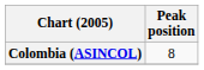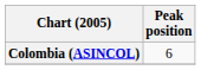 <table class="wikitable sortable plainrowheaders" style="text-align:center">
 <tr>
 <th scope="col">Chart (2005)</th>
 <th scope="col">Peak<br> position</th>
 </tr>
 <tr>
 <th scope="row">Colombia (<a href='#'>ASINCOL</a>)</th>
-<td align="center">8</td>
+<td align="center">6</td>
 </tr>
 <tr>
 </tr>
 </table>
